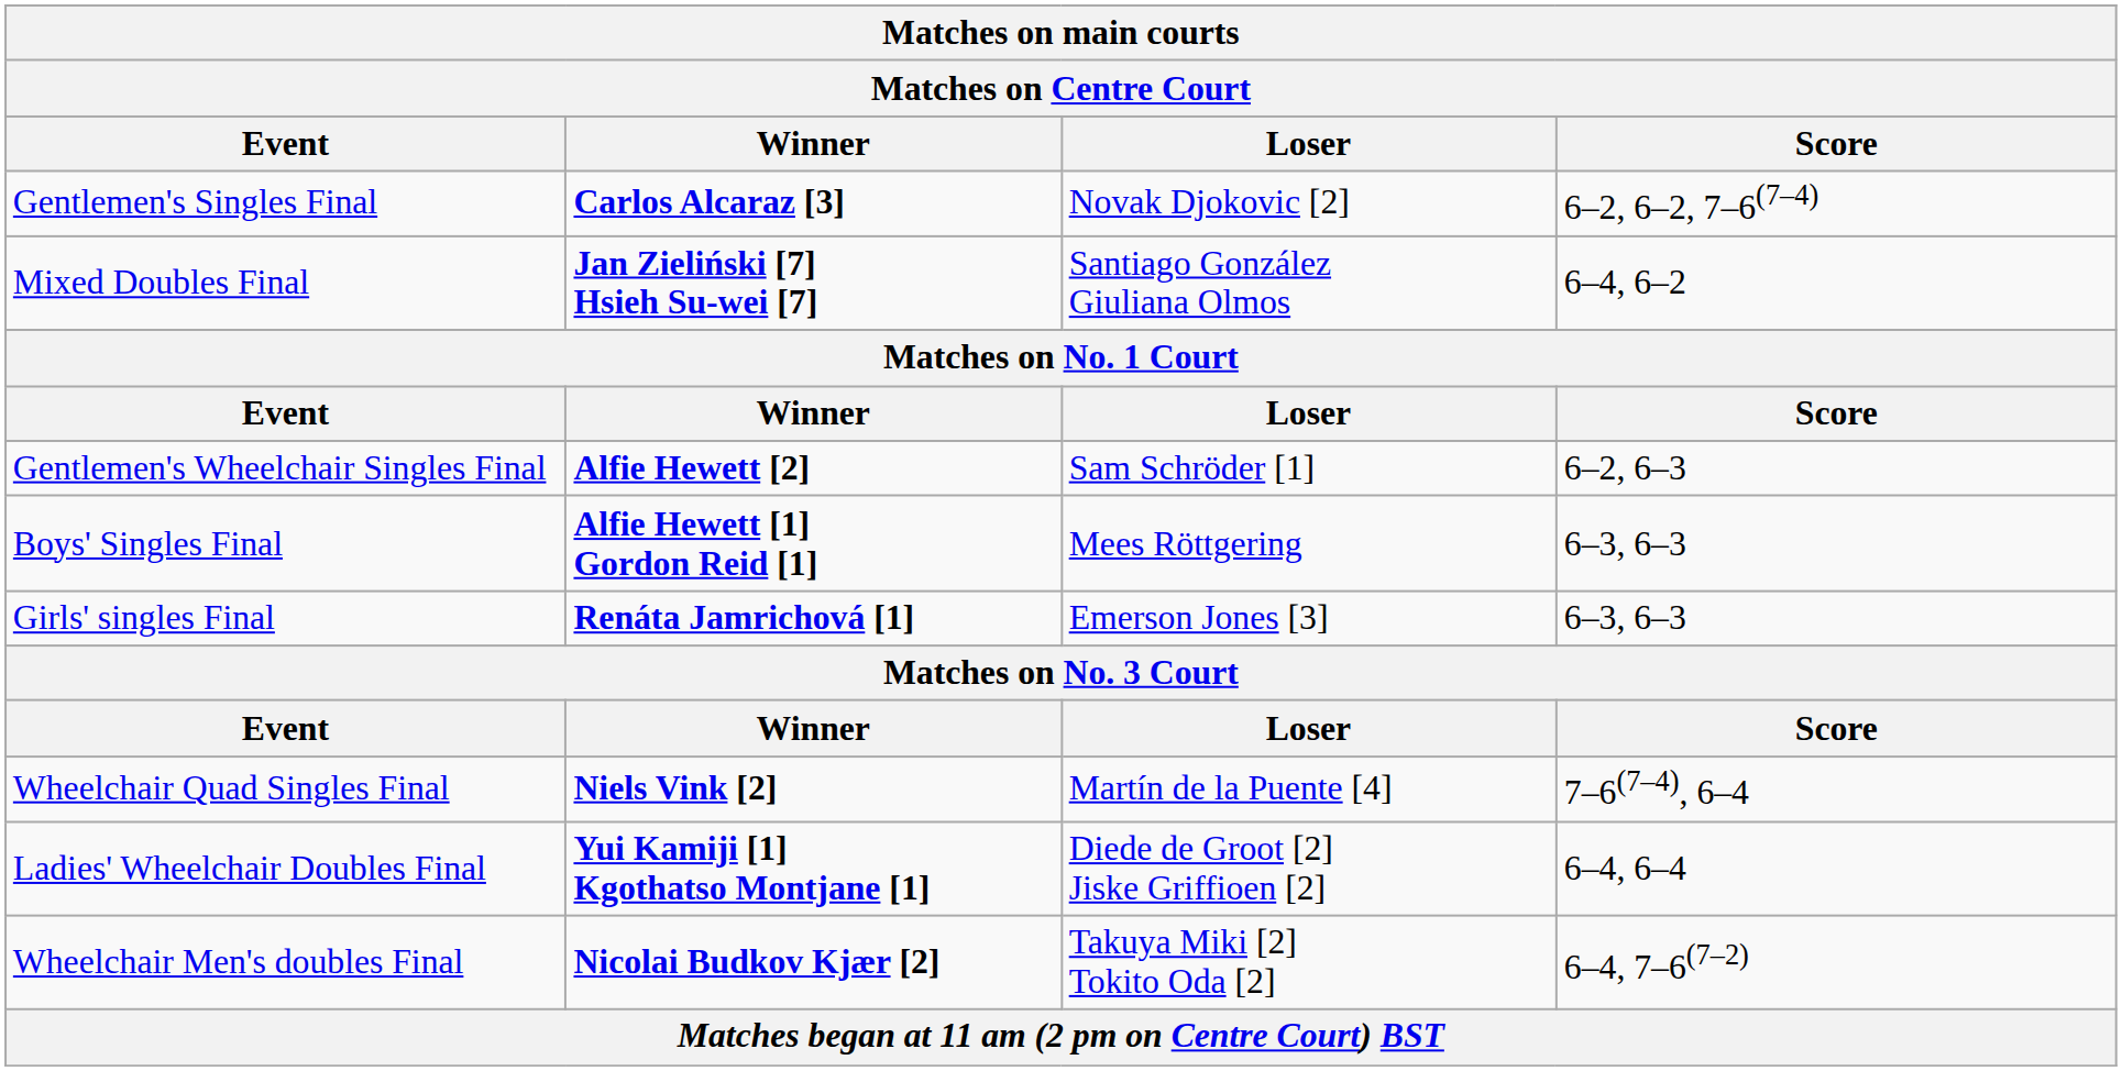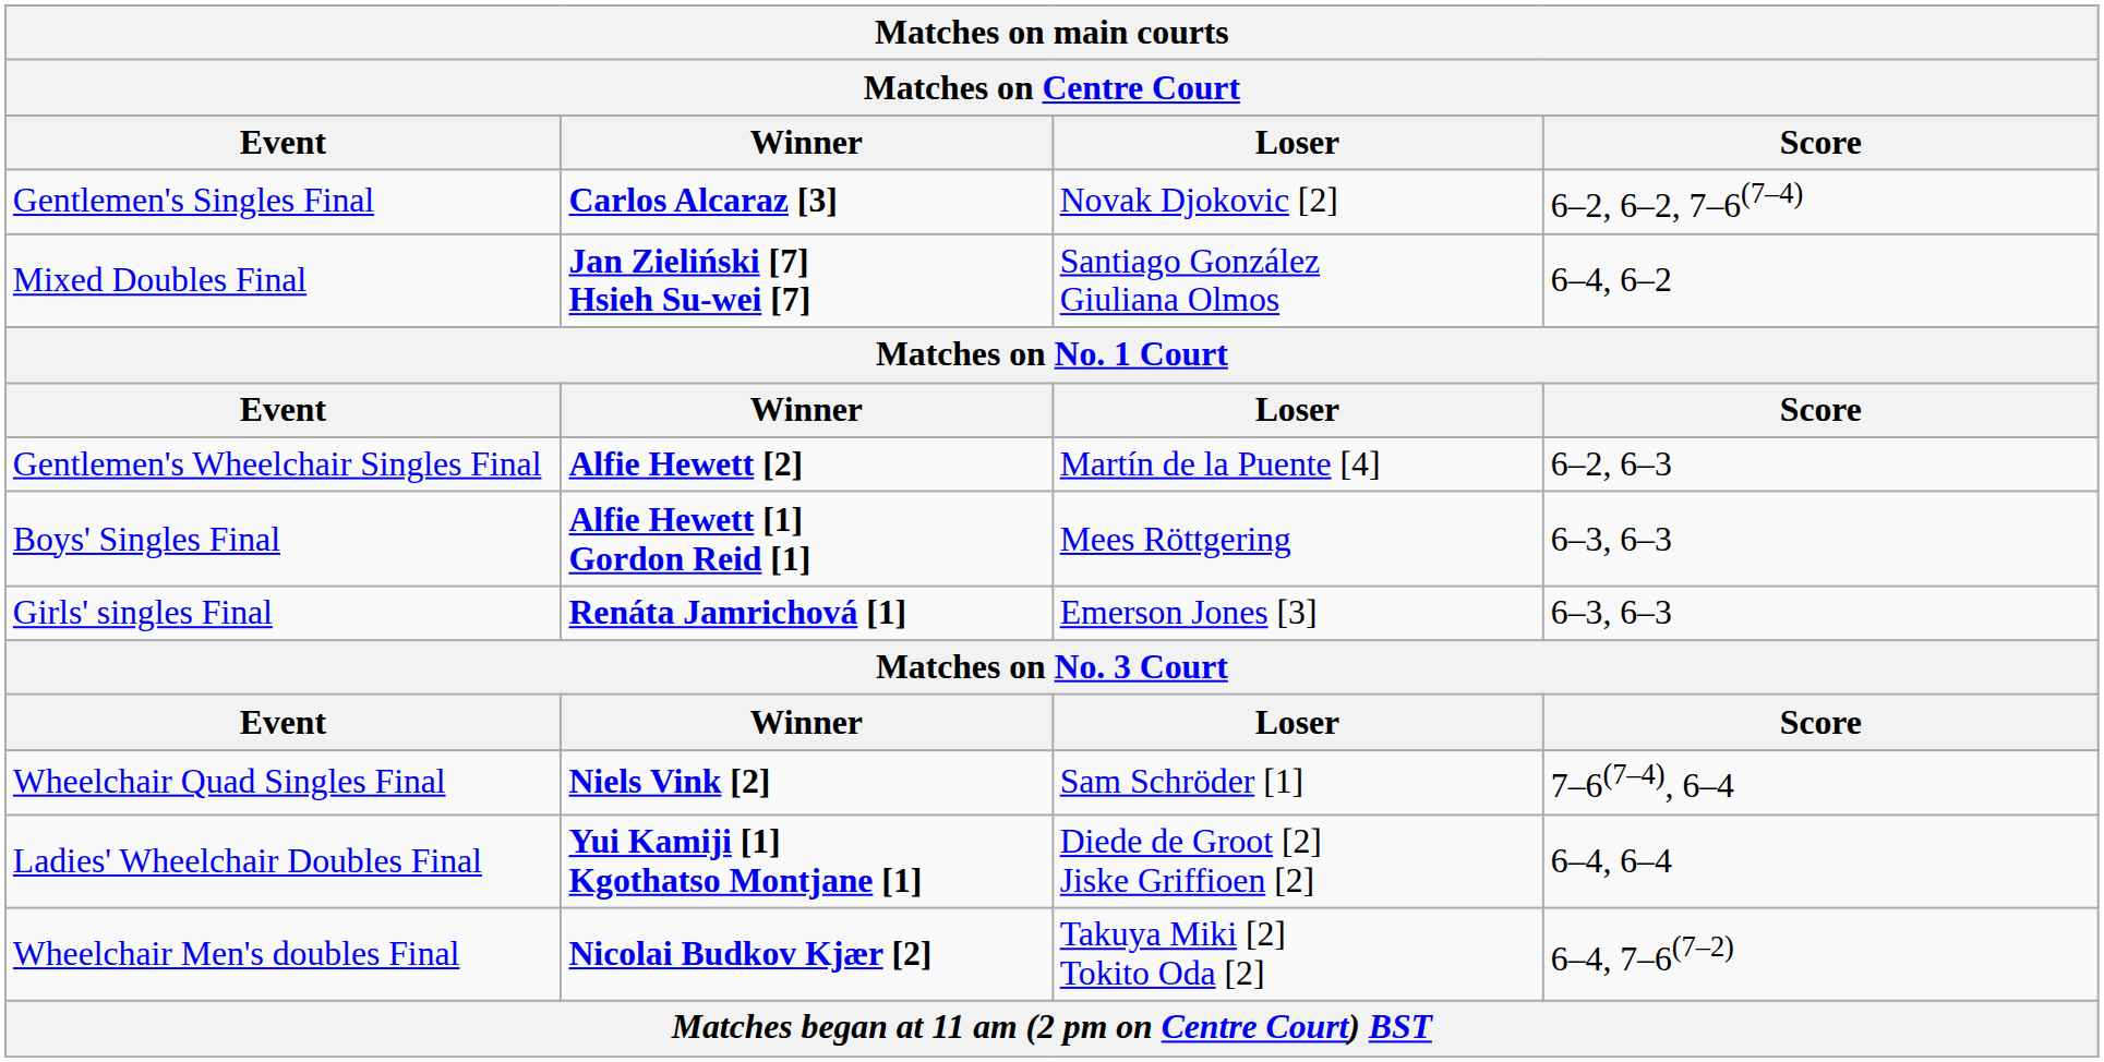 <table class="wikitable collapsible uncollapsed" style="margin:auto;">
 <tr>
 <th colspan="4" style="white-space:nowrap;">Matches on main courts</th>
 </tr>
 <tr>
 <th colspan="4">Matches on <a href='#'>Centre Court</a></th>
 </tr>
 <tr>
 <th width="250">Event</th>
 <th width="220">Winner</th>
 <th width="220">Loser</th>
 <th width="250">Score</th>
 </tr>
 <tr>
 <td><a href='#'>Gentlemen's Singles Final</a></td>
 <td><strong> <a href='#'>Carlos Alcaraz</a> [3]</strong></td>
 <td> <a href='#'>Novak Djokovic</a> [2]</td>
 <td>6–2, 6–2, 7–6<sup>(7–4)</sup></td>
 </tr>
 <tr>
 <td><a href='#'>Mixed Doubles Final</a></td>
 <td><strong> <a href='#'>Jan Zieliński</a> [7] <br>  <a href='#'>Hsieh Su-wei</a> [7]</strong></td>
 <td> <a href='#'>Santiago González</a> <br>  <a href='#'>Giuliana Olmos</a></td>
 <td>6–4, 6–2</td>
 </tr>
 <tr>
 <th colspan="4">Matches on <a href='#'>No. 1 Court</a></th>
 </tr>
 <tr>
 <th width="220">Event</th>
 <th width="220">Winner</th>
 <th width="220">Loser</th>
 <th width="250">Score</th>
 </tr>
 <tr>
 <td><a href='#'>Gentlemen's Wheelchair Singles Final</a></td>
 <td><strong> <a href='#'>Alfie Hewett</a> [2]</strong></td>
-<td> <a href='#'>Sam Schröder</a> [1]</td>
+<td> <a href='#'>Martín de la Puente</a> [4]</td>
 <td>6–2, 6–3</td>
 </tr>
 <tr>
 <td><a href='#'>Boys' Singles Final</a></td>
 <td><strong> <a href='#'>Alfie Hewett</a> [1] <br>  <a href='#'>Gordon Reid</a> [1]</strong></td>
 <td> <a href='#'>Mees Röttgering</a></td>
 <td>6–3, 6–3</td>
 </tr>
 <tr>
 <td><a href='#'>Girls' singles Final</a></td>
 <td><strong> <a href='#'>Renáta Jamrichová</a> [1]</strong></td>
 <td> <a href='#'>Emerson Jones</a> [3]</td>
 <td>6–3, 6–3</td>
 </tr>
 <tr>
 <th colspan="4">Matches on <a href='#'>No. 3 Court</a></th>
 </tr>
 <tr>
 <th width="250">Event</th>
 <th width="220">Winner</th>
 <th width="220">Loser</th>
 <th width="220">Score</th>
 </tr>
 <tr>
 <td><a href='#'>Wheelchair Quad Singles Final</a></td>
 <td><strong> <a href='#'>Niels Vink</a> [2]</strong></td>
-<td> <a href='#'>Martín de la Puente</a> [4]</td>
+<td> <a href='#'>Sam Schröder</a> [1]</td>
 <td>7–6<sup>(7–4)</sup>, 6–4</td>
 </tr>
 <tr>
 <td><a href='#'>Ladies' Wheelchair Doubles Final</a></td>
 <td><strong> <a href='#'>Yui Kamiji</a> [1] <br>  <a href='#'>Kgothatso Montjane</a> [1]</strong></td>
 <td> <a href='#'>Diede de Groot</a> [2] <br>  <a href='#'>Jiske Griffioen</a> [2]</td>
 <td>6–4, 6–4</td>
 </tr>
 <tr>
 <td><a href='#'>Wheelchair Men's doubles Final</a></td>
 <td><strong> <a href='#'>Nicolai Budkov Kjær</a> [2]</strong></td>
 <td> <a href='#'>Takuya Miki</a> [2] <br>  <a href='#'>Tokito Oda</a> [2]</td>
 <td>6–4, 7–6<sup>(7–2)</sup></td>
 </tr>
 <tr>
 <th colspan=4><em>Matches began at 11 am (2 pm on <a href='#'>Centre Court</a>) <a href='#'>BST</a></em></th>
 </tr>
 </table>
